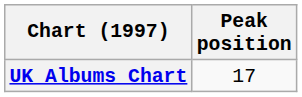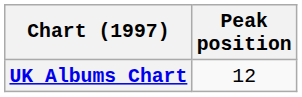 <table class="wikitable sortable plainrowheaders">
 <tr>
 <th scope="col">Chart (1997)</th>
 <th scope="col">Peak<br>position</th>
 </tr>
 <tr>
 <th scope="row"><a href='#'>UK Albums Chart</a></th>
-<td style="text-align:center;">17</td>
+<td style="text-align:center;">12</td>
 </tr>
 </table>
